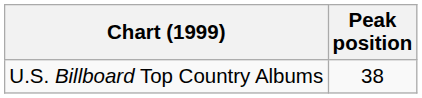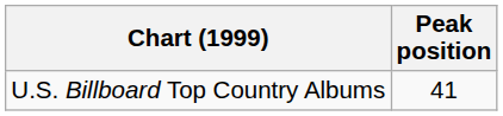 <table class="wikitable">
 <tr>
 <th>Chart (1999)</th>
 <th>Peak<br>position</th>
 </tr>
 <tr>
 <td>U.S. <em>Billboard</em> Top Country Albums</td>
-<td align="center">38</td>
+<td align="center">41</td>
 </tr>
 </table>
